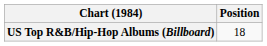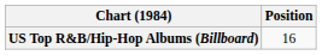 <table class="wikitable plainrowheaders" style="text-align:center">
 <tr>
 <th scope="col">Chart (1984)</th>
 <th scope="col">Position</th>
 </tr>
 <tr>
 <th scope="row">US Top R&B/Hip-Hop Albums (<em>Billboard</em>)</th>
-<td>18</td>
+<td>16</td>
 </tr>
 </table>
